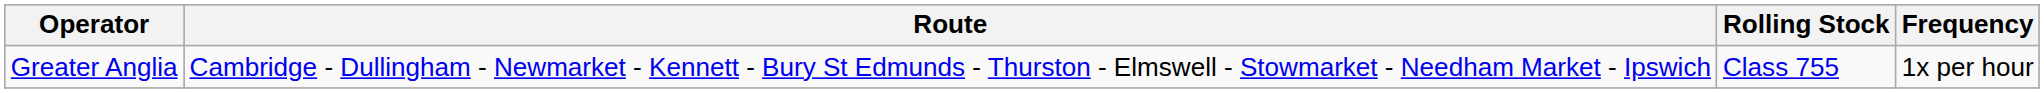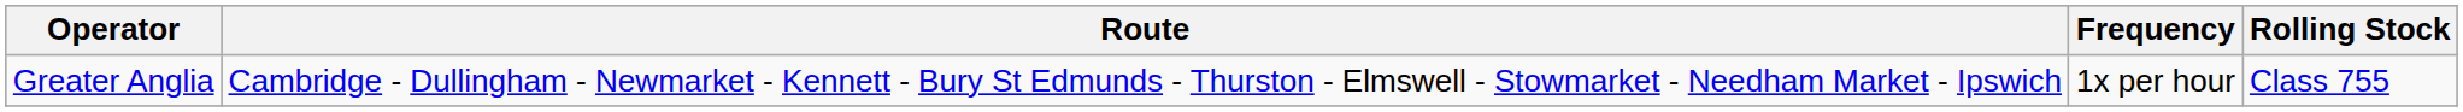 <table class="wikitable vatop">
 <tr>
 <th>Operator</th>
 <th>Route</th>
+<th>Frequency</th>
 <th>Rolling Stock</th>
-<th>Frequency</th>
 </tr>
 <tr>
 <td><a href='#'>Greater Anglia</a></td>
 <td><a href='#'>Cambridge</a> - <a href='#'>Dullingham</a> - <a href='#'>Newmarket</a> - <a href='#'>Kennett</a> - <a href='#'>Bury St Edmunds</a> - <a href='#'>Thurston</a> - Elmswell - <a href='#'>Stowmarket</a> - <a href='#'>Needham Market</a> - <a href='#'>Ipswich</a></td>
+<td>1x per hour</td>
 <td><a href='#'>Class 755</a></td>
-<td>1x per hour</td>
 </tr>
 </table>
